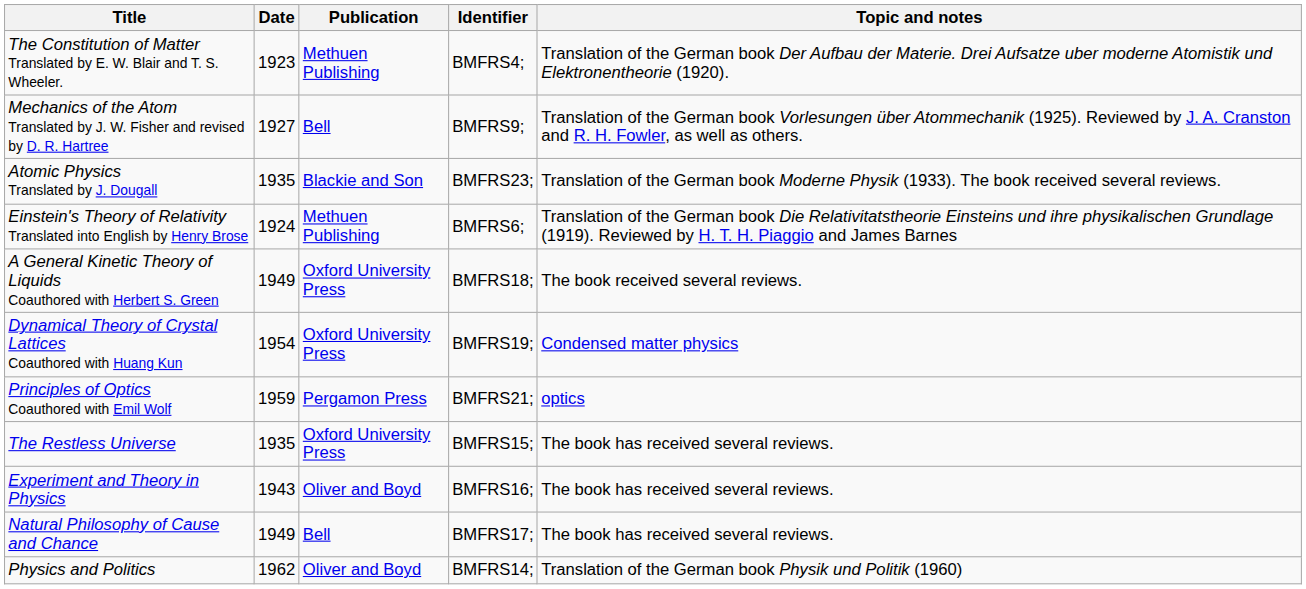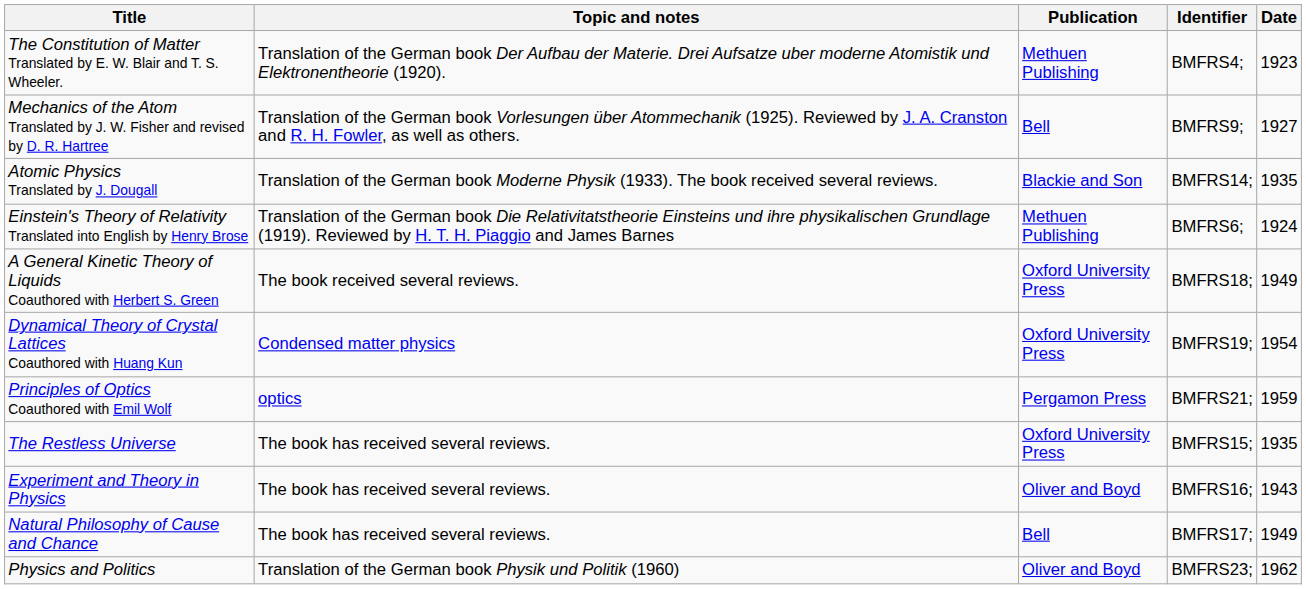 <table class="wikitable sortable" width="auto" style="text-align: left">
 <tr>
 <th>Title</th>
-<th>Date</th>
+<th>Topic and notes</th>
 <th>Publication</th>
 <th>Identifier</th>
-<th>Topic and notes</th>
+<th>Date</th>
 </tr>
 <tr>
 <td><em>The Constitution of Matter</em><br><small>Translated by  E. W. Blair and  T. S. Wheeler.</small></td>
-<td>1923</td>
+<td>Translation of the German book <em>Der Aufbau der Materie. Drei Aufsatze uber moderne Atomistik und Elektronentheorie</em> (1920).</td>
 <td><a href='#'>Methuen Publishing</a></td>
 <td>BMFRS4; </td>
-<td>Translation of the German book <em>Der Aufbau der Materie. Drei Aufsatze uber moderne Atomistik und Elektronentheorie</em> (1920).</td>
+<td>1923</td>
 </tr>
 <tr>
 <td><em>Mechanics of the Atom</em><br><small>Translated by  J. W. Fisher and revised by <a href='#'>D. R. Hartree</a></small></td>
-<td>1927</td>
+<td>Translation of the German book <em>Vorlesungen über Atommechanik</em> (1925). Reviewed by <a href='#'>J. A. Cranston</a> and <a href='#'>R. H. Fowler</a>, as well as others.</td>
 <td><a href='#'>Bell</a></td>
 <td>BMFRS9; </td>
-<td>Translation of the German book <em>Vorlesungen über Atommechanik</em> (1925). Reviewed by <a href='#'>J. A. Cranston</a> and <a href='#'>R. H. Fowler</a>, as well as others.</td>
+<td>1927</td>
 </tr>
 <tr>
 <td><em>Atomic Physics</em><br><small>Translated by <a href='#'>J. Dougall</a></small></td>
+<td>Translation of the German book <em>Moderne Physik</em> (1933). The book received several reviews.</td>
+<td><a href='#'>Blackie and Son</a></td>
+<td>BMFRS14; </td>
 <td>1935</td>
-<td><a href='#'>Blackie and Son</a></td>
-<td>BMFRS23; </td>
-<td>Translation of the German book <em>Moderne Physik</em> (1933). The book received several reviews.</td>
 </tr>
 <tr>
 <td><em>Einstein's Theory of Relativity</em><br><small>Translated into English by <a href='#'>Henry Brose</a></small></td>
-<td>1924</td>
+<td>Translation of the German book <em>Die Relativitatstheorie Einsteins und ihre physikalischen Grundlage</em> (1919). Reviewed by <a href='#'>H. T. H. Piaggio</a> and James Barnes</td>
 <td><a href='#'>Methuen Publishing</a></td>
 <td>BMFRS6; </td>
-<td>Translation of the German book <em>Die Relativitatstheorie Einsteins und ihre physikalischen Grundlage</em> (1919). Reviewed by <a href='#'>H. T. H. Piaggio</a> and James Barnes</td>
+<td>1924</td>
 </tr>
 <tr>
 <td><em>A General Kinetic Theory of Liquids</em><br><small>Coauthored with <a href='#'>Herbert S. Green</a></small></td>
-<td>1949</td>
+<td>The book received several reviews.</td>
 <td><a href='#'>Oxford University Press</a></td>
 <td>BMFRS18; </td>
-<td>The book received several reviews.</td>
+<td>1949</td>
 </tr>
 <tr>
 <td><em><a href='#'>Dynamical Theory of Crystal Lattices</a></em><br><small>Coauthored with <a href='#'>Huang Kun</a></small></td>
-<td>1954</td>
+<td><a href='#'>Condensed matter physics</a></td>
 <td><a href='#'>Oxford University Press</a></td>
 <td>BMFRS19; </td>
-<td><a href='#'>Condensed matter physics</a></td>
+<td>1954</td>
 </tr>
 <tr>
 <td><em><a href='#'>Principles of Optics</a></em><br><small>Coauthored with <a href='#'>Emil Wolf</a></small></td>
-<td>1959</td>
+<td><a href='#'>optics</a></td>
 <td><a href='#'>Pergamon Press</a></td>
 <td>BMFRS21; </td>
-<td><a href='#'>optics</a></td>
+<td>1959</td>
 </tr>
 <tr>
 <td><em><a href='#'>The Restless Universe</a></em></td>
-<td>1935</td>
+<td>The book has received several reviews.</td>
 <td><a href='#'>Oxford University Press</a></td>
 <td>BMFRS15; </td>
-<td>The book has received several reviews.</td>
+<td>1935</td>
 </tr>
 <tr>
 <td><em><a href='#'>Experiment and Theory in Physics</a></em></td>
-<td>1943</td>
+<td>The book has received several reviews.</td>
 <td><a href='#'>Oliver and Boyd</a></td>
 <td>BMFRS16; </td>
-<td>The book has received several reviews.</td>
+<td>1943</td>
 </tr>
 <tr>
 <td><em><a href='#'>Natural Philosophy of Cause and Chance</a></em></td>
-<td>1949</td>
+<td>The book has received several reviews.</td>
 <td><a href='#'>Bell</a></td>
 <td>BMFRS17; </td>
-<td>The book has received several reviews.</td>
+<td>1949</td>
 </tr>
 <tr>
 <td><em>Physics and Politics</em></td>
+<td>Translation of the German book <em>Physik und Politik</em> (1960)</td>
+<td><a href='#'>Oliver and Boyd</a></td>
+<td>BMFRS23; </td>
 <td>1962</td>
-<td><a href='#'>Oliver and Boyd</a></td>
-<td>BMFRS14; </td>
-<td>Translation of the German book <em>Physik und Politik</em> (1960)</td>
 </tr>
 </table>
